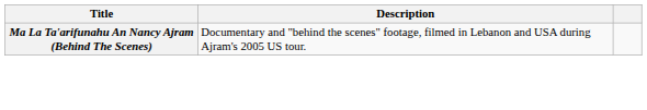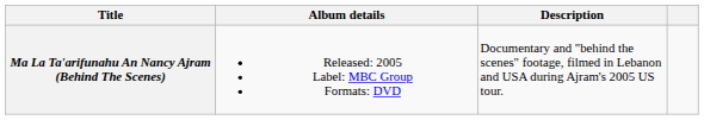 <table class="wikitable plainrowheaders" style="text-align:center;">
 <tr>
 <th scope="col" style="width:16em;">Title</th>
+<th scope="col" style="width:20em;">Album details</th>
 <th scope="col">Description</th>
 <th scope="col" style="width: 2em;"></th>
 </tr>
 <tr>
 <th scope="row"><em>Ma La Ta'arifunahu An Nancy Ajram (Behind The Scenes)</em></th>
+<td><br><ul><li>Released: 2005</li><li>Label: <a href='#'>MBC Group</a></li><li>Formats: <a href='#'>DVD</a></li></ul></td>
 <td style="text-align:left;">Documentary and "behind the scenes" footage, filmed in Lebanon and USA during Ajram's 2005 US tour.</td>
 <td></td>
 </tr>
 </table>
